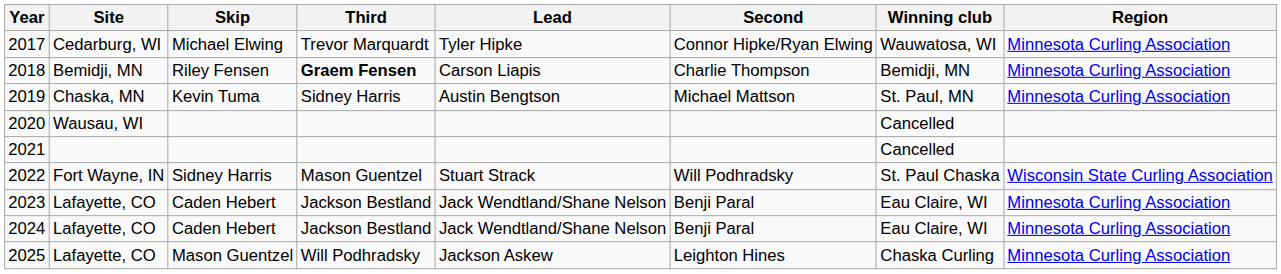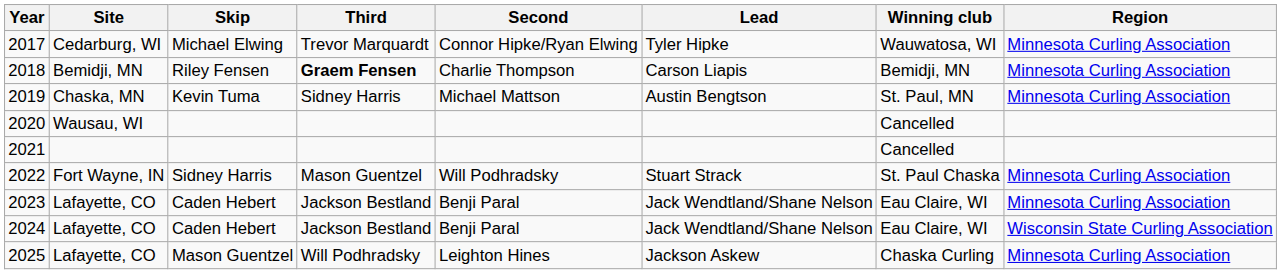 <table class="wikitable">
 <tr>
 <th>Year</th>
 <th>Site</th>
 <th>Skip</th>
 <th>Third</th>
+<th>Second</th>
 <th>Lead</th>
-<th>Second</th>
 <th>Winning club</th>
 <th>Region</th>
 </tr>
 <tr>
 <td>2017</td>
 <td>Cedarburg, WI</td>
 <td>Michael Elwing</td>
 <td>Trevor Marquardt</td>
+<td>Connor Hipke/Ryan Elwing</td>
 <td>Tyler Hipke</td>
-<td>Connor Hipke/Ryan Elwing</td>
 <td>Wauwatosa, WI</td>
 <td><a href='#'>Minnesota Curling Association</a></td>
 </tr>
 <tr>
 <td>2018</td>
 <td>Bemidji, MN</td>
 <td>Riley Fensen</td>
 <td><strong>Graem Fensen</strong></td>
+<td>Charlie Thompson</td>
 <td>Carson Liapis</td>
-<td>Charlie Thompson</td>
 <td>Bemidji, MN</td>
 <td><a href='#'>Minnesota Curling Association</a></td>
 </tr>
 <tr>
 <td>2019</td>
 <td>Chaska, MN</td>
 <td>Kevin Tuma</td>
 <td>Sidney Harris</td>
+<td>Michael Mattson</td>
 <td>Austin Bengtson</td>
-<td>Michael Mattson</td>
 <td>St. Paul, MN</td>
 <td><a href='#'>Minnesota Curling Association</a></td>
 </tr>
 <tr>
 <td>2020</td>
 <td>Wausau, WI</td>
 <td></td>
 <td></td>
 <td></td>
 <td></td>
 <td>Cancelled</td>
 <td></td>
 </tr>
 <tr>
 <td>2021</td>
 <td></td>
 <td></td>
 <td></td>
 <td></td>
 <td></td>
 <td>Cancelled</td>
 <td></td>
 </tr>
 <tr>
 <td>2022</td>
 <td>Fort Wayne, IN</td>
 <td>Sidney Harris</td>
 <td>Mason Guentzel</td>
+<td>Will Podhradsky</td>
 <td>Stuart Strack</td>
-<td>Will Podhradsky</td>
 <td>St. Paul Chaska</td>
-<td><a href='#'>Wisconsin State Curling Association</a></td>
+<td><a href='#'>Minnesota Curling Association</a></td>
 </tr>
 <tr>
 <td>2023</td>
 <td>Lafayette, CO</td>
 <td>Caden Hebert</td>
 <td>Jackson Bestland</td>
+<td>Benji Paral</td>
 <td>Jack Wendtland/Shane Nelson</td>
-<td>Benji Paral</td>
 <td>Eau Claire, WI</td>
 <td><a href='#'>Minnesota Curling Association</a></td>
 </tr>
 <tr>
 <td>2024</td>
 <td>Lafayette, CO</td>
 <td>Caden Hebert</td>
 <td>Jackson Bestland</td>
+<td>Benji Paral</td>
 <td>Jack Wendtland/Shane Nelson</td>
-<td>Benji Paral</td>
 <td>Eau Claire, WI</td>
-<td><a href='#'>Minnesota Curling Association</a></td>
+<td><a href='#'>Wisconsin State Curling Association</a></td>
 </tr>
 <tr>
 <td>2025</td>
 <td>Lafayette, CO</td>
 <td>Mason Guentzel</td>
 <td>Will Podhradsky</td>
+<td>Leighton Hines</td>
 <td>Jackson Askew</td>
-<td>Leighton Hines</td>
 <td>Chaska Curling</td>
 <td><a href='#'>Minnesota Curling Association</a></td>
 </tr>
 </table>
